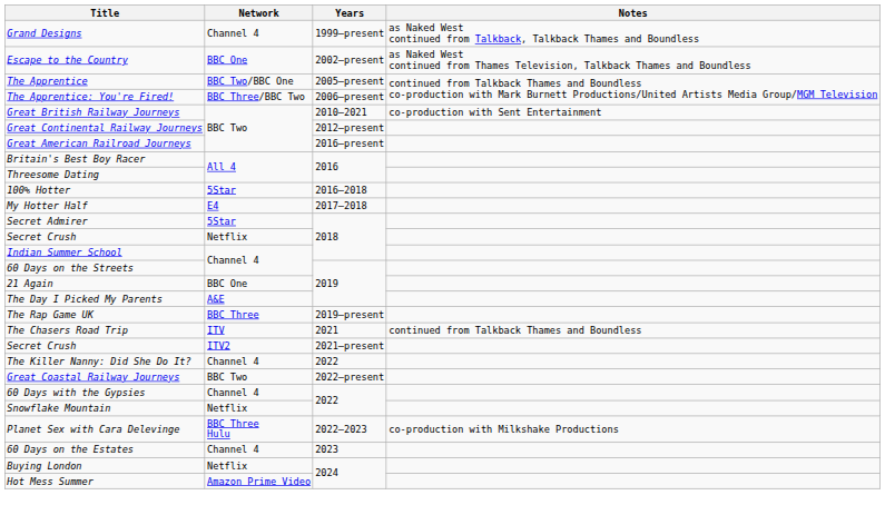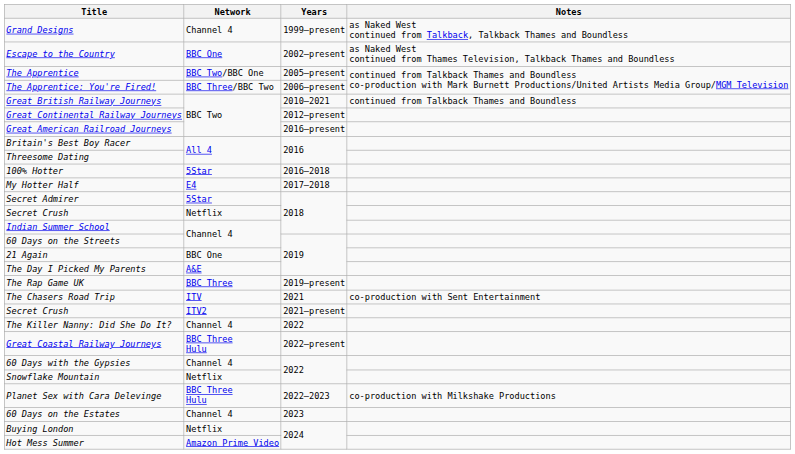 <table class="wikitable sortable">
 <tr>
 <th>Title</th>
 <th>Network</th>
 <th>Years</th>
 <th>Notes</th>
 </tr>
 <tr>
 <td><em><a href='#'>Grand Designs</a></em></td>
 <td>Channel 4</td>
 <td>1999–present</td>
 <td>as Naked West<br>continued from <a href='#'>Talkback</a>, Talkback Thames and Boundless</td>
 </tr>
 <tr>
 <td><em><a href='#'>Escape to the Country</a></em></td>
 <td><a href='#'>BBC One</a></td>
 <td>2002–present</td>
 <td>as Naked West<br>continued from Thames Television, Talkback Thames and Boundless</td>
 </tr>
 <tr>
 <td><em><a href='#'>The Apprentice</a></em></td>
 <td><a href='#'>BBC Two</a>/BBC One</td>
 <td>2005–present</td>
 <td rowspan="2">continued from Talkback Thames and Boundless<br>co-production with Mark Burnett Productions/United Artists Media Group/<a href='#'>MGM Television</a></td>
 </tr>
 <tr>
 <td><em><a href='#'>The Apprentice: You're Fired!</a></em></td>
 <td><a href='#'>BBC Three</a>/BBC Two</td>
 <td>2006–present</td>
 </tr>
 <tr>
 <td><em><a href='#'>Great British Railway Journeys</a></em></td>
 <td rowspan="3">BBC Two</td>
 <td>2010–2021</td>
-<td>co-production with Sent Entertainment</td>
+<td>continued from Talkback Thames and Boundless</td>
 </tr>
 <tr>
 <td><em><a href='#'>Great Continental Railway Journeys</a></em></td>
 <td>2012–present</td>
 <td></td>
 </tr>
 <tr>
 <td><em><a href='#'>Great American Railroad Journeys</a></em></td>
 <td>2016–present</td>
 <td></td>
 </tr>
 <tr>
 <td><em>Britain's Best Boy Racer</em></td>
 <td rowspan="2"><a href='#'>All 4</a></td>
 <td rowspan="2">2016</td>
 <td></td>
 </tr>
 <tr>
 <td><em>Threesome Dating</em></td>
 <td></td>
 </tr>
 <tr>
 <td><em>100% Hotter</em></td>
 <td><a href='#'>5Star</a></td>
 <td>2016–2018</td>
 <td></td>
 </tr>
 <tr>
 <td><em>My Hotter Half</em></td>
 <td><a href='#'>E4</a></td>
 <td>2017–2018</td>
 <td></td>
 </tr>
 <tr>
 <td><em>Secret Admirer</em></td>
 <td><a href='#'>5Star</a></td>
 <td rowspan="3">2018</td>
 <td></td>
 </tr>
 <tr>
 <td><em>Secret Crush</em></td>
 <td>Netflix</td>
 <td></td>
 </tr>
 <tr>
 <td><em><a href='#'>Indian Summer School</a></em></td>
 <td rowspan="2">Channel 4</td>
 <td></td>
 </tr>
 <tr>
 <td><em>60 Days on the Streets</em></td>
 <td rowspan="3">2019</td>
 <td></td>
 </tr>
 <tr>
 <td><em>21 Again</em></td>
 <td>BBC One</td>
 <td></td>
 </tr>
 <tr>
 <td><em>The Day I Picked My Parents</em></td>
 <td><a href='#'>A&E</a></td>
 <td></td>
 </tr>
 <tr>
 <td><em>The Rap Game UK</em></td>
 <td><a href='#'>BBC Three</a></td>
 <td>2019–present</td>
 <td></td>
 </tr>
 <tr>
 <td><em>The Chasers Road Trip</em></td>
 <td><a href='#'>ITV</a></td>
 <td>2021</td>
-<td>continued from Talkback Thames and Boundless</td>
+<td>co-production with Sent Entertainment</td>
 </tr>
 <tr>
 <td><em>Secret Crush</em></td>
 <td><a href='#'>ITV2</a></td>
 <td>2021–present</td>
 <td></td>
 </tr>
 <tr>
 <td><em>The Killer Nanny: Did She Do It?</em></td>
 <td>Channel 4</td>
 <td>2022</td>
 <td></td>
 </tr>
 <tr>
 <td><em><a href='#'>Great Coastal Railway Journeys</a></em></td>
-<td>BBC Two</td>
+<td><a href='#'>BBC Three</a><br><a href='#'>Hulu</a></td>
 <td>2022–present</td>
 <td></td>
 </tr>
 <tr>
 <td><em>60 Days with the Gypsies</em></td>
 <td>Channel 4</td>
 <td rowspan="2">2022</td>
 <td></td>
 </tr>
 <tr>
 <td><em>Snowflake Mountain</em></td>
 <td>Netflix</td>
 <td></td>
 </tr>
 <tr>
 <td><em>Planet Sex with Cara Delevinge</em></td>
 <td><a href='#'>BBC Three</a><br><a href='#'>Hulu</a></td>
 <td>2022–2023</td>
 <td>co-production with Milkshake Productions</td>
 </tr>
 <tr>
 <td><em>60 Days on the Estates</em></td>
 <td>Channel 4</td>
 <td>2023</td>
 <td></td>
 </tr>
 <tr>
 <td><em>Buying London</em></td>
 <td>Netflix</td>
 <td rowspan="2">2024</td>
 <td></td>
 </tr>
 <tr>
 <td><em>Hot Mess Summer</em></td>
 <td><a href='#'>Amazon Prime Video</a></td>
 <td></td>
 </tr>
 </table>
